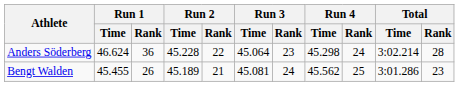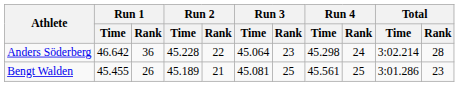 <table class="wikitable" border="1" style="font-size:90%">
 <tr>
 <th rowspan="2">Athlete</th>
 <th colspan="2">Run 1</th>
 <th colspan="2">Run 2</th>
 <th colspan="2">Run 3</th>
 <th colspan="2">Run 4</th>
 <th colspan="2">Total</th>
 </tr>
 <tr>
 <th>Time</th>
 <th>Rank</th>
 <th>Time</th>
 <th>Rank</th>
 <th>Time</th>
 <th>Rank</th>
 <th>Time</th>
 <th>Rank</th>
 <th>Time</th>
 <th>Rank</th>
 </tr>
 <tr>
 <td><a href='#'>Anders Söderberg</a></td>
-<td align="center">46.624</td>
+<td align="center">46.642</td>
 <td align="center">36</td>
 <td align="center">45.228</td>
 <td align="center">22</td>
 <td align="center">45.064</td>
 <td align="center">23</td>
 <td align="center">45.298</td>
 <td align="center">24</td>
 <td align="center">3:02.214</td>
 <td align="center">28</td>
 </tr>
 <tr>
 <td><a href='#'>Bengt Walden</a></td>
 <td align="center">45.455</td>
 <td align="center">26</td>
 <td align="center">45.189</td>
 <td align="center">21</td>
 <td align="center">45.081</td>
-<td align="center">24</td>
-<td align="center">45.562</td>
+<td align="center">25</td>
+<td align="center">45.561</td>
 <td align="center">25</td>
 <td align="center">3:01.286</td>
 <td align="center">23</td>
 </tr>
 </table>
